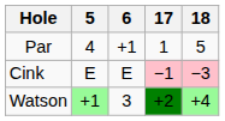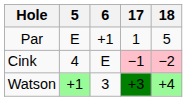 <table class="wikitable" style="text-align:center">
 <tr>
 <th>Hole</th>
 <th>  5  </th>
 <th>  6  </th>
 <th> 17 </th>
 <th> 18 </th>
 </tr>
 <tr>
 <td>Par</td>
-<td>4</td>
+<td>E</td>
 <td>+1</td>
 <td>1</td>
 <td>5</td>
 </tr>
 <tr>
 <td align=left> Cink</td>
-<td>E</td>
+<td>4</td>
 <td>E</td>
 <td style="background: Pink;">−1</td>
-<td style="background: Pink;">−3</td>
+<td style="background: Pink;">−2</td>
 </tr>
 <tr>
 <td align=left> Watson</td>
 <td style="background: PaleGreen;">+1</td>
 <td>3</td>
-<td style="background: Green;">+2</td>
+<td style="background: Green;">+3</td>
 <td style="background: PaleGreen;">+4</td>
 </tr>
 </table>
